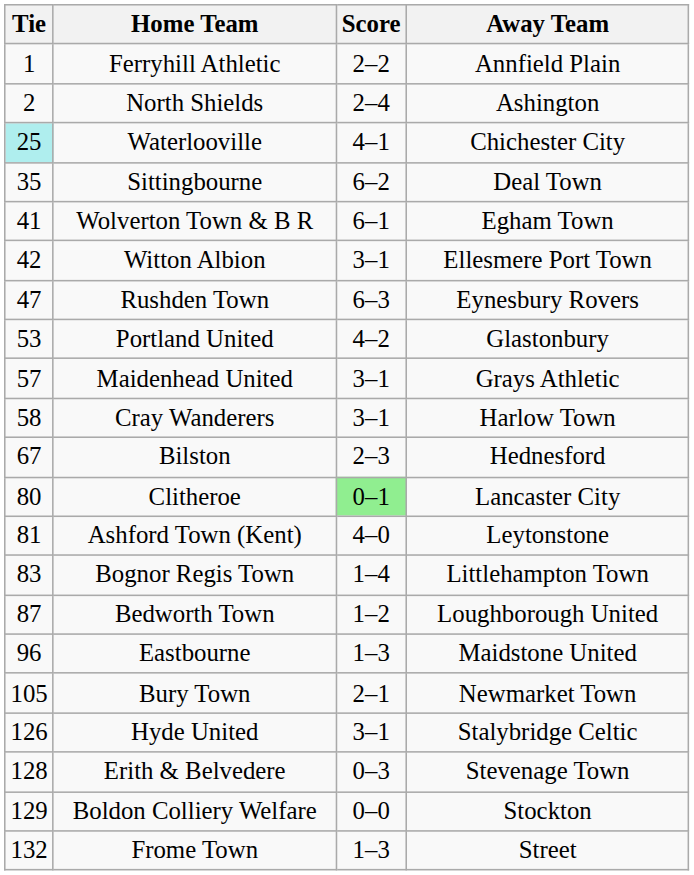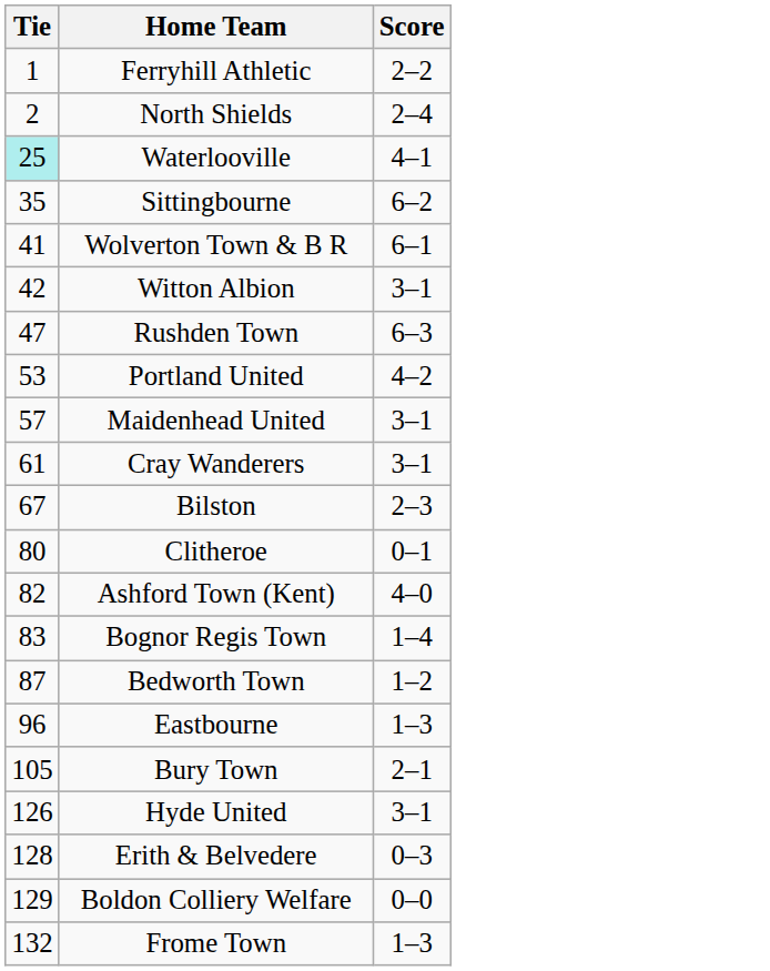 <table class="wikitable" style="text-align:center;">
 <tr>
 <th width=20>Tie</th>
 <th width=175>Home Team</th>
 <th width=20>Score</th>
-<th width=175>Away Team</th>
 </tr>
 <tr>
 <td>1</td>
 <td>Ferryhill Athletic</td>
 <td>2–2</td>
-<td>Annfield Plain</td>
 </tr>
 <tr>
 <td>2</td>
 <td>North Shields</td>
 <td>2–4</td>
-<td>Ashington</td>
 </tr>
 <tr>
 <td style="background: paleturquoise;">25</td>
 <td>Waterlooville</td>
 <td>4–1</td>
-<td>Chichester City</td>
 </tr>
 <tr>
 <td>35</td>
 <td>Sittingbourne</td>
 <td>6–2</td>
-<td>Deal Town</td>
 </tr>
 <tr>
 <td>41</td>
 <td>Wolverton Town & B R</td>
 <td>6–1</td>
-<td>Egham Town</td>
 </tr>
 <tr>
 <td>42</td>
 <td>Witton Albion</td>
 <td>3–1</td>
-<td>Ellesmere Port Town</td>
 </tr>
 <tr>
 <td>47</td>
 <td>Rushden Town</td>
 <td>6–3</td>
-<td>Eynesbury Rovers</td>
 </tr>
 <tr>
 <td>53</td>
 <td>Portland United</td>
 <td>4–2</td>
-<td>Glastonbury</td>
 </tr>
 <tr>
 <td>57</td>
 <td>Maidenhead United</td>
 <td>3–1</td>
-<td>Grays Athletic</td>
 </tr>
 <tr>
-<td>58</td>
+<td>61</td>
 <td>Cray Wanderers</td>
 <td>3–1</td>
-<td>Harlow Town</td>
 </tr>
 <tr>
 <td>67</td>
 <td>Bilston</td>
 <td>2–3</td>
-<td>Hednesford</td>
 </tr>
 <tr>
 <td>80</td>
 <td>Clitheroe</td>
-<td style="background: lightgreen;">0–1</td>
-<td>Lancaster City</td>
+<td>0–1</td>
 </tr>
 <tr>
-<td>81</td>
+<td>82</td>
 <td>Ashford Town (Kent)</td>
 <td>4–0</td>
-<td>Leytonstone</td>
 </tr>
 <tr>
 <td>83</td>
 <td>Bognor Regis Town</td>
 <td>1–4</td>
-<td>Littlehampton Town</td>
 </tr>
 <tr>
 <td>87</td>
 <td>Bedworth Town</td>
 <td>1–2</td>
-<td>Loughborough United</td>
 </tr>
 <tr>
 <td>96</td>
 <td>Eastbourne</td>
 <td>1–3</td>
-<td>Maidstone United</td>
 </tr>
 <tr>
 <td>105</td>
 <td>Bury Town</td>
 <td>2–1</td>
-<td>Newmarket Town</td>
 </tr>
 <tr>
 <td>126</td>
 <td>Hyde United</td>
 <td>3–1</td>
-<td>Stalybridge Celtic</td>
 </tr>
 <tr>
 <td>128</td>
 <td>Erith & Belvedere</td>
 <td>0–3</td>
-<td>Stevenage Town</td>
 </tr>
 <tr>
 <td>129</td>
 <td>Boldon Colliery Welfare</td>
 <td>0–0</td>
-<td>Stockton</td>
 </tr>
 <tr>
 <td>132</td>
 <td>Frome Town</td>
 <td>1–3</td>
-<td>Street</td>
 </tr>
 </table>
